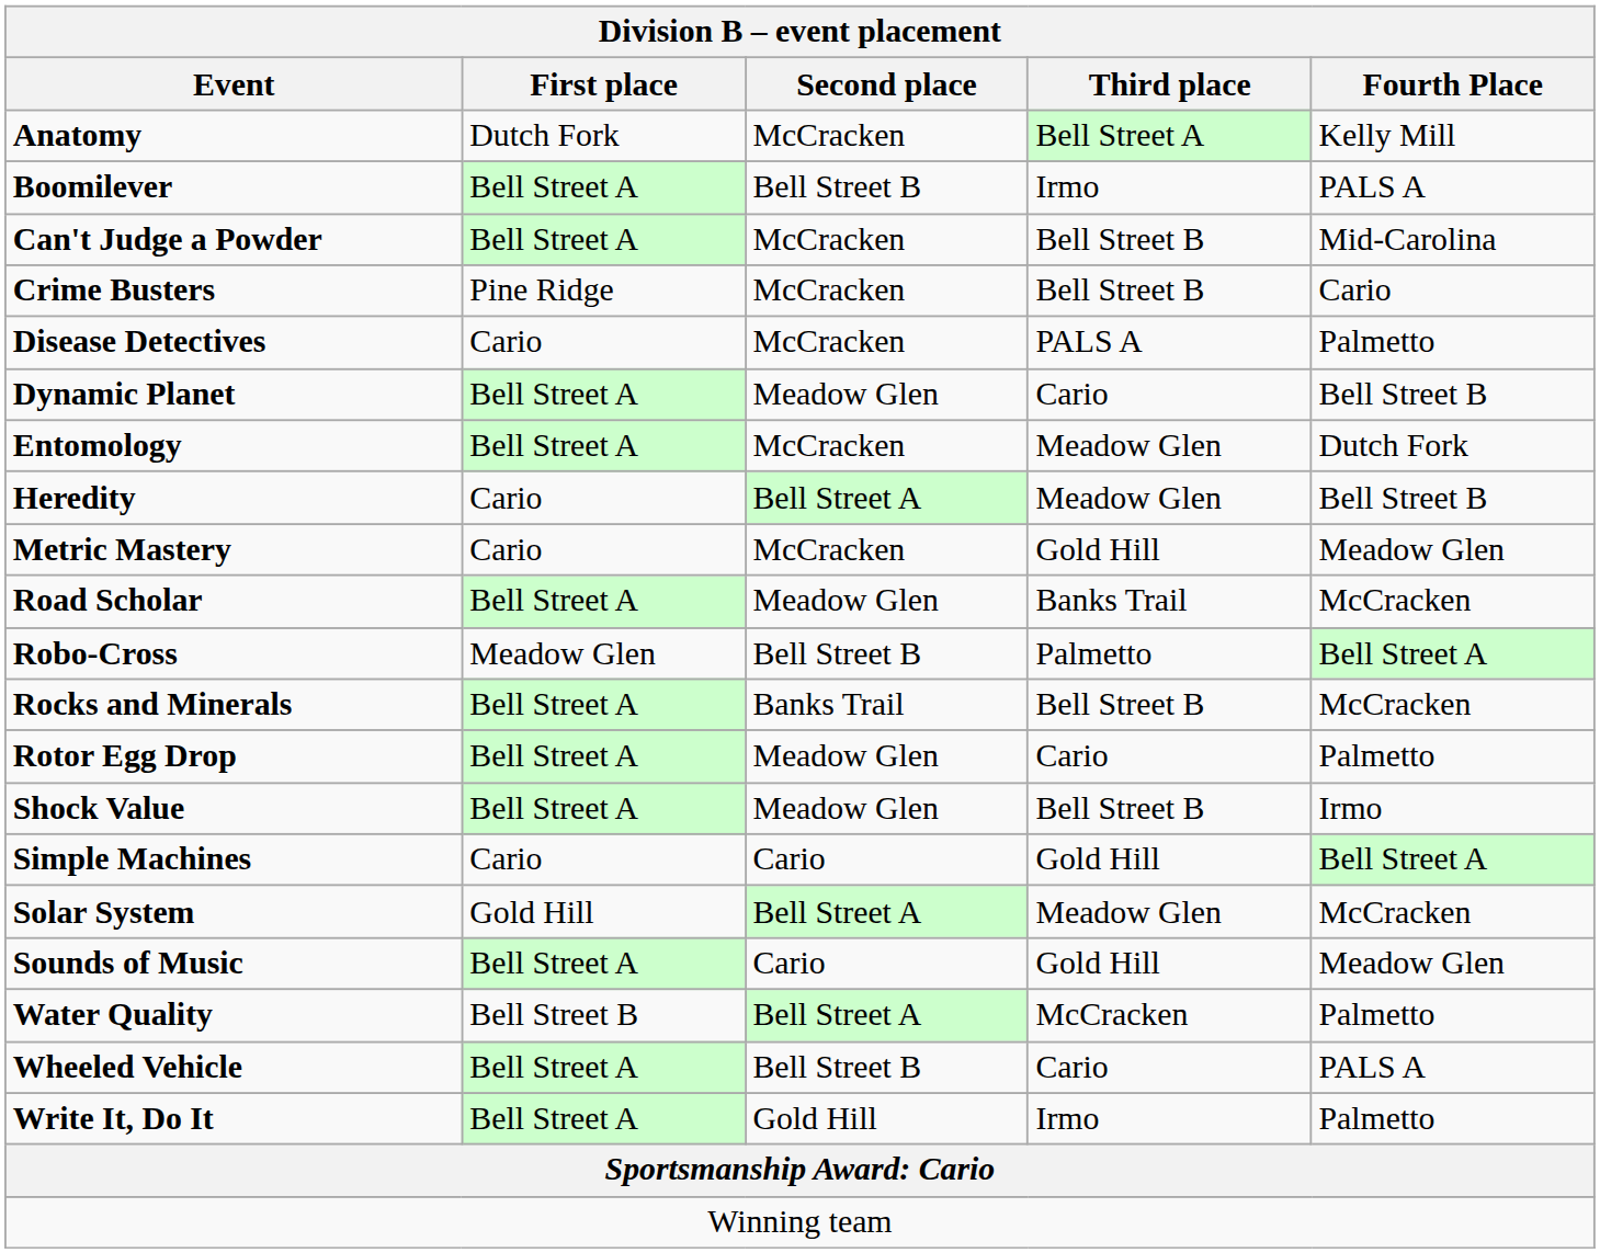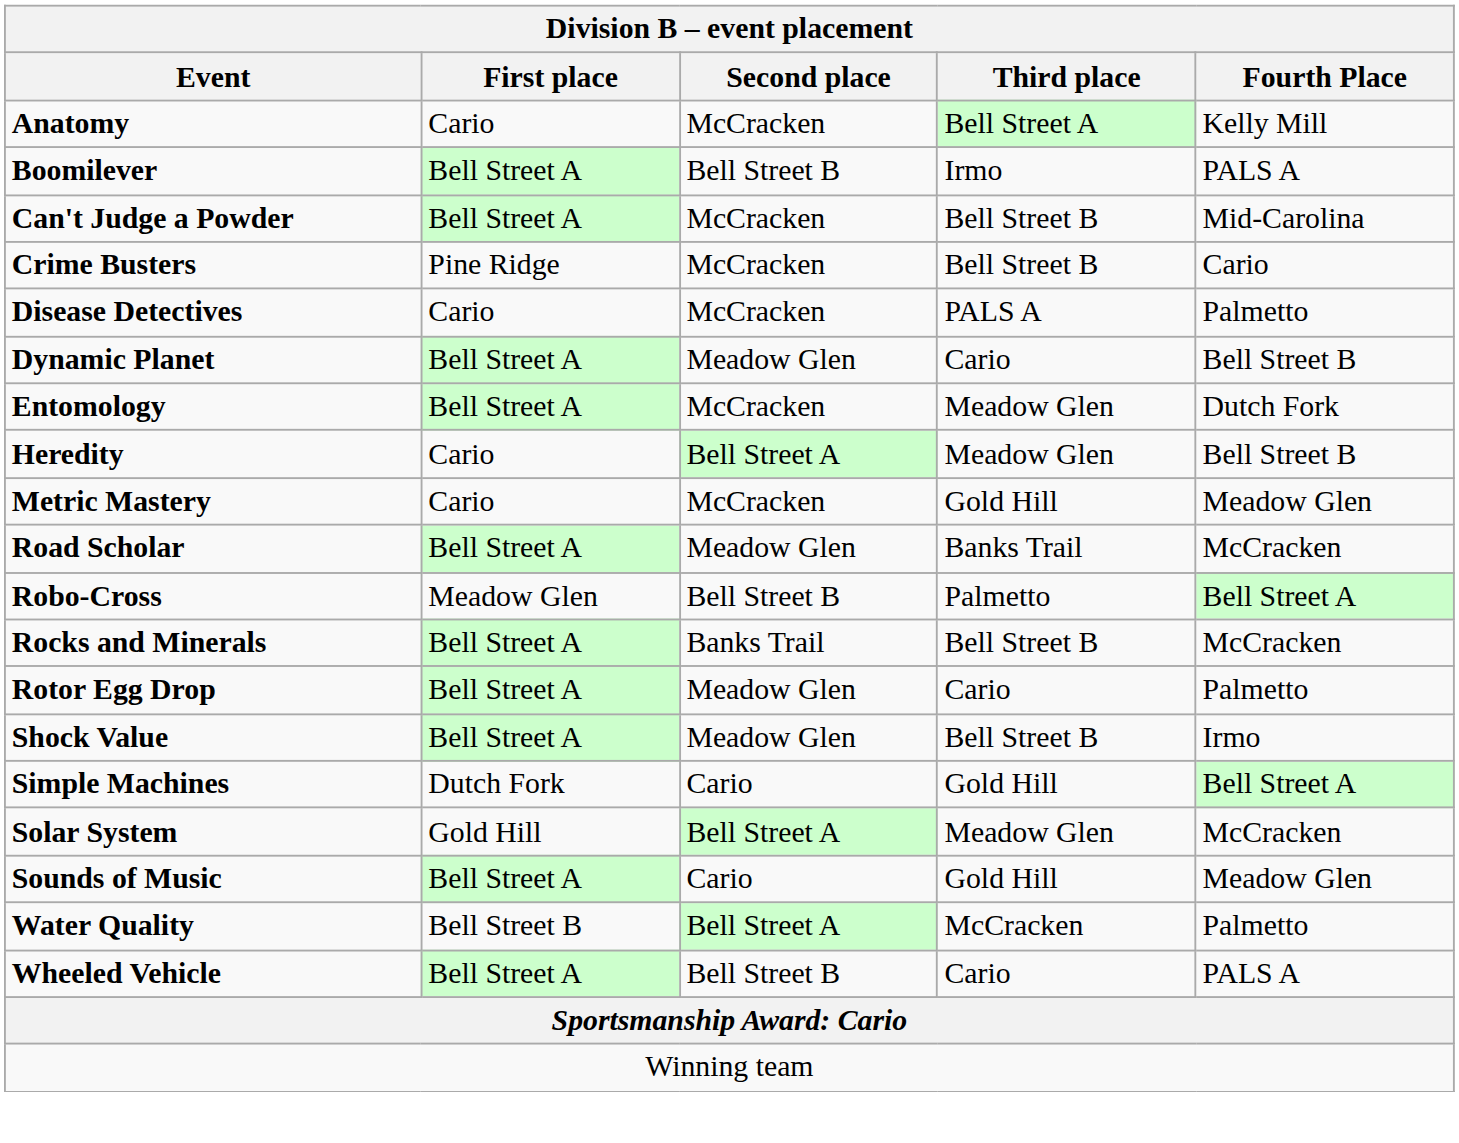 <table class="wikitable collapsible collapsed" style="float:left; width:780px">
 <tr>
 <th colspan=5>Division B – event placement</th>
 </tr>
 <tr>
 <th>Event</th>
 <th>First place</th>
 <th>Second place</th>
 <th>Third place</th>
 <th>Fourth Place</th>
 </tr>
 <tr>
 <td><strong>Anatomy</strong></td>
-<td>Dutch Fork</td>
+<td>Cario</td>
 <td>McCracken</td>
 <td style="background: #ccffcc">Bell Street A</td>
 <td>Kelly Mill</td>
 </tr>
 <tr>
 <td><strong>Boomilever</strong></td>
 <td style="background: #ccffcc">Bell Street A</td>
 <td>Bell Street B</td>
 <td>Irmo</td>
 <td>PALS A</td>
 </tr>
 <tr>
 <td><strong>Can't Judge a Powder</strong></td>
 <td style="background: #ccffcc">Bell Street A</td>
 <td>McCracken</td>
 <td>Bell Street B</td>
 <td>Mid-Carolina</td>
 </tr>
 <tr>
 <td><strong>Crime Busters</strong></td>
 <td>Pine Ridge</td>
 <td>McCracken</td>
 <td>Bell Street B</td>
 <td>Cario</td>
 </tr>
 <tr>
 <td><strong>Disease Detectives</strong></td>
 <td>Cario</td>
 <td>McCracken</td>
 <td>PALS A</td>
 <td>Palmetto</td>
 </tr>
 <tr>
 <td><strong>Dynamic Planet</strong></td>
 <td style="background: #ccffcc">Bell Street A</td>
 <td>Meadow Glen</td>
 <td>Cario</td>
 <td>Bell Street B</td>
 </tr>
 <tr>
 <td><strong>Entomology</strong></td>
 <td style="background: #ccffcc">Bell Street A</td>
 <td>McCracken</td>
 <td>Meadow Glen</td>
 <td>Dutch Fork</td>
 </tr>
 <tr>
 <td><strong>Heredity</strong></td>
 <td>Cario</td>
 <td style="background: #ccffcc">Bell Street A</td>
 <td>Meadow Glen</td>
 <td>Bell Street B</td>
 </tr>
 <tr>
 <td><strong>Metric Mastery</strong></td>
 <td>Cario</td>
 <td>McCracken</td>
 <td>Gold Hill</td>
 <td>Meadow Glen</td>
 </tr>
 <tr>
 <td><strong>Road Scholar</strong></td>
 <td style="background: #ccffcc">Bell Street A</td>
 <td>Meadow Glen</td>
 <td>Banks Trail</td>
 <td>McCracken</td>
 </tr>
 <tr>
 <td><strong>Robo-Cross</strong></td>
 <td>Meadow Glen</td>
 <td>Bell Street B</td>
 <td>Palmetto</td>
 <td style="background: #ccffcc">Bell Street A</td>
 </tr>
 <tr>
 <td><strong>Rocks and Minerals</strong></td>
 <td style="background: #ccffcc">Bell Street A</td>
 <td>Banks Trail</td>
 <td>Bell Street B</td>
 <td>McCracken</td>
 </tr>
 <tr>
 <td><strong>Rotor Egg Drop</strong></td>
 <td style="background: #ccffcc">Bell Street A</td>
 <td>Meadow Glen</td>
 <td>Cario</td>
 <td>Palmetto</td>
 </tr>
 <tr>
 <td><strong>Shock Value</strong></td>
 <td style="background: #ccffcc">Bell Street A</td>
 <td>Meadow Glen</td>
 <td>Bell Street B</td>
 <td>Irmo</td>
 </tr>
 <tr>
 <td><strong>Simple Machines</strong></td>
-<td>Cario</td>
+<td>Dutch Fork</td>
 <td>Cario</td>
 <td>Gold Hill</td>
 <td style="background: #ccffcc">Bell Street A</td>
 </tr>
 <tr>
 <td><strong>Solar System</strong></td>
 <td>Gold Hill</td>
 <td style="background: #ccffcc">Bell Street A</td>
 <td>Meadow Glen</td>
 <td>McCracken</td>
 </tr>
 <tr>
 <td><strong>Sounds of Music</strong></td>
 <td style="background: #ccffcc">Bell Street A</td>
 <td>Cario</td>
 <td>Gold Hill</td>
 <td>Meadow Glen</td>
 </tr>
 <tr>
 <td><strong>Water Quality</strong></td>
 <td>Bell Street B</td>
 <td style="background: #ccffcc">Bell Street A</td>
 <td>McCracken</td>
 <td>Palmetto</td>
 </tr>
 <tr>
 <td><strong>Wheeled Vehicle</strong></td>
 <td style="background: #ccffcc">Bell Street A</td>
 <td>Bell Street B</td>
 <td>Cario</td>
 <td>PALS A</td>
 </tr>
 <tr>
-<td><strong>Write It, Do It</strong></td>
-<td style="background: #ccffcc">Bell Street A</td>
-<td>Gold Hill</td>
-<td>Irmo</td>
-<td>Palmetto</td>
-</tr>
-<tr>
 <th colspan=5><em>Sportsmanship Award: Cario</em></th>
 </tr>
 <tr>
 <td colspan=5 style=text-align:center> Winning team</td>
 </tr>
 </table>
